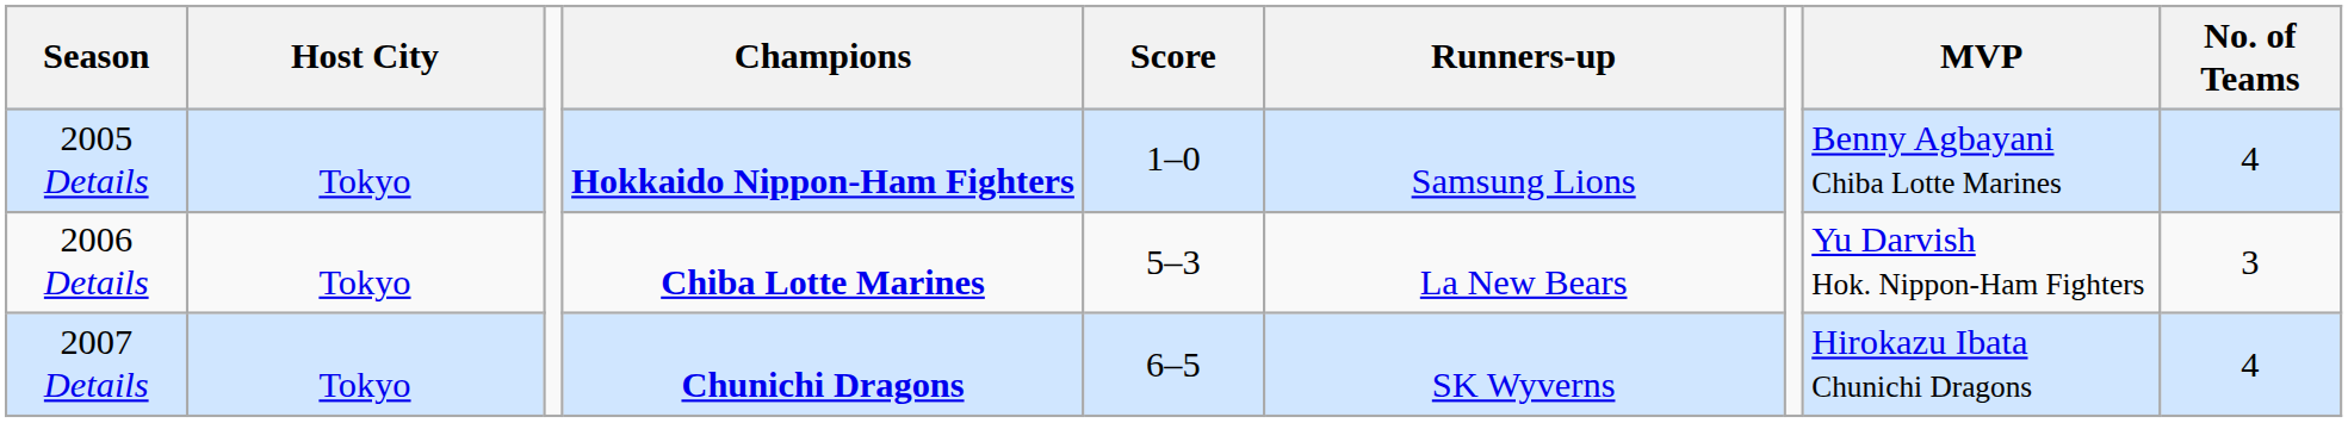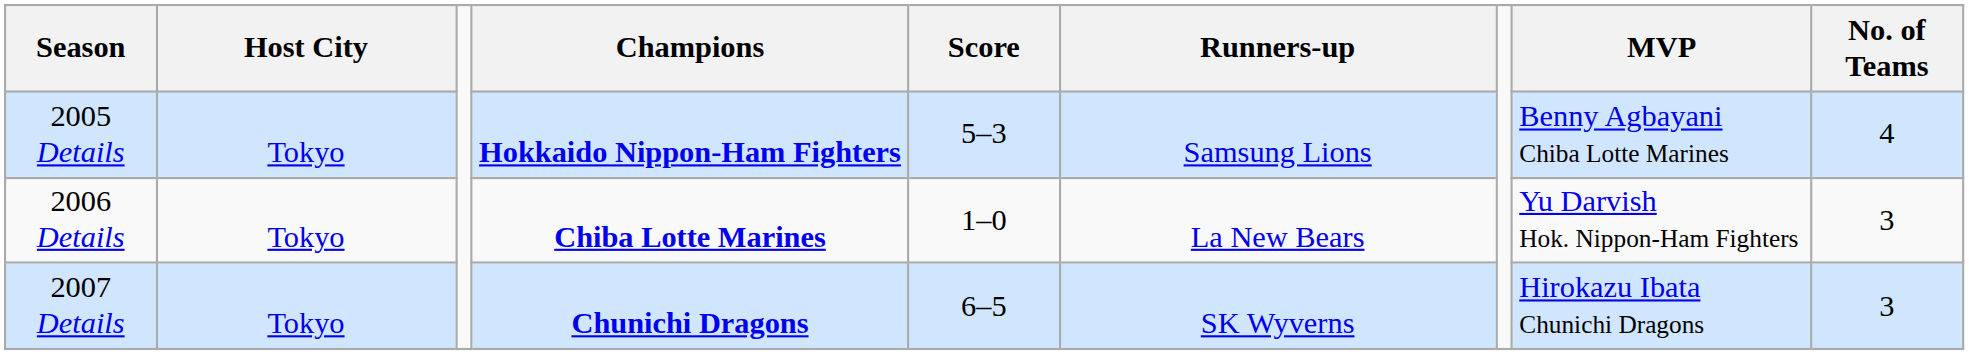 <table class="wikitable" style="font-size:90%; text-align:center;">
 <tr>
 <th scope="col" width=65>Season</th>
 <th scope="col" width=135>Host City</th>
 <td width=1 rowspan=10></td>
 <th scope="col" width=200>Champions</th>
 <th scope="col" width=65>Score</th>
 <th scope="col" width=200>Runners-up</th>
 <td width=1 rowspan=10></td>
 <th scope="col" width=135>MVP</th>
 <th scope="col" width=65>No. of Teams</th>
 </tr>
 <tr bgcolor=#D0E6FF>
 <td>2005<br><em><a href='#'>Details</a></em></td>
 <td><br><a href='#'>Tokyo</a></td>
 <td><br><strong><a href='#'>Hokkaido Nippon-Ham Fighters</a></strong></td>
-<td>1–0</td>
+<td>5–3</td>
 <td><br><a href='#'>Samsung Lions</a></td>
 <td style="text-align:left"> <a href='#'>Benny Agbayani</a><br><small>Chiba Lotte Marines</small></td>
 <td>4</td>
 </tr>
 <tr>
 <td>2006<br><em><a href='#'>Details</a></em></td>
 <td><br><a href='#'>Tokyo</a></td>
 <td><br><strong><a href='#'>Chiba Lotte Marines</a></strong></td>
-<td>5–3</td>
+<td>1–0</td>
 <td><br><a href='#'>La New Bears</a></td>
 <td style="text-align:left"> <a href='#'>Yu Darvish</a><br><small>Hok. Nippon-Ham Fighters</small></td>
 <td>3</td>
 </tr>
 <tr bgcolor=#D0E6FF>
 <td>2007<br><em><a href='#'>Details</a></em></td>
 <td><br><a href='#'>Tokyo</a></td>
 <td><br><strong><a href='#'>Chunichi Dragons</a></strong></td>
 <td>6–5</td>
 <td><br><a href='#'>SK Wyverns</a></td>
 <td style="text-align:left"> <a href='#'>Hirokazu Ibata</a><br><small>Chunichi Dragons</small></td>
-<td>4</td>
+<td>3</td>
 </tr>
 </table>
